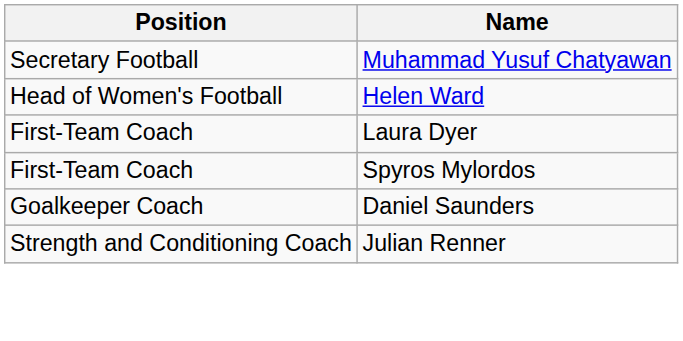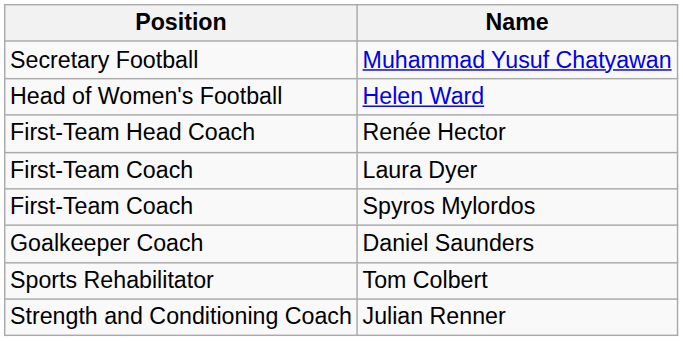 <table class="wikitable">
 <tr>
 <th>Position</th>
 <th>Name</th>
 </tr>
 <tr>
 <td>Secretary Football</td>
 <td> <a href='#'>Muhammad Yusuf Chatyawan</a></td>
 </tr>
 <tr>
 <td>Head of Women's Football</td>
 <td> <a href='#'> Helen Ward</a></td>
 </tr>
 <tr>
+<td>First-Team Head Coach</td>
+<td> Renée Hector</td>
+</tr>
+<tr>
 <td>First-Team Coach</td>
 <td> Laura Dyer</td>
 </tr>
 <tr>
 <td>First-Team Coach</td>
 <td> Spyros Mylordos</td>
 </tr>
 <tr>
 <td>Goalkeeper Coach</td>
 <td> Daniel Saunders</td>
 </tr>
 <tr>
+<td>Sports Rehabilitator</td>
+<td> Tom Colbert</td>
+</tr>
+<tr>
 <td>Strength and Conditioning Coach</td>
 <td> Julian Renner</td>
 </tr>
 </table>
